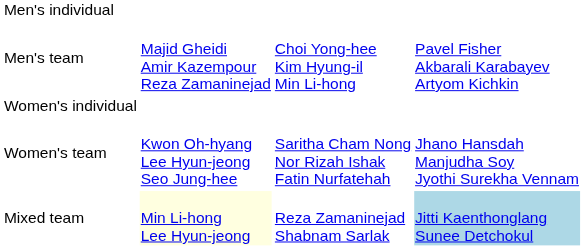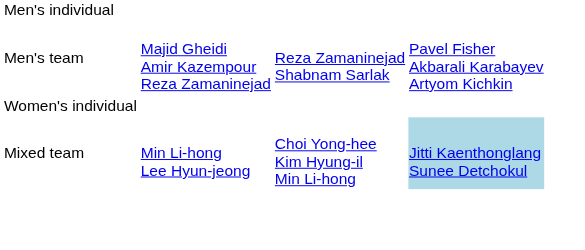 <table>
 <tr>
 <td>Men's individual</td>
 <td></td>
 <td></td>
 <td></td>
 </tr>
 <tr>
 <td>Men's team</td>
 <td><br><a href='#'>Majid Gheidi</a><br><a href='#'>Amir Kazempour</a><br><a href='#'>Reza Zamaninejad</a></td>
-<td><br><a href='#'>Choi Yong-hee</a><br><a href='#'>Kim Hyung-il</a><br><a href='#'>Min Li-hong</a></td>
+<td><br><a href='#'>Reza Zamaninejad</a><br><a href='#'>Shabnam Sarlak</a></td>
 <td><br><a href='#'>Pavel Fisher</a><br><a href='#'>Akbarali Karabayev</a><br><a href='#'>Artyom Kichkin</a></td>
 </tr>
 <tr>
 <td>Women's individual</td>
 <td></td>
 <td></td>
 <td></td>
 </tr>
 <tr>
-<td>Women's team</td>
-<td><br><a href='#'>Kwon Oh-hyang</a><br><a href='#'>Lee Hyun-jeong</a><br><a href='#'>Seo Jung-hee</a></td>
-<td><br><a href='#'>Saritha Cham Nong</a><br><a href='#'>Nor Rizah Ishak</a><br><a href='#'>Fatin Nurfatehah</a></td>
-<td><br><a href='#'>Jhano Hansdah</a><br><a href='#'>Manjudha Soy</a><br><a href='#'>Jyothi Surekha Vennam</a></td>
-</tr>
-<tr>
 <td>Mixed team</td>
-<td style="background: lightyellow;"><br><a href='#'>Min Li-hong</a><br><a href='#'>Lee Hyun-jeong</a></td>
-<td><br><a href='#'>Reza Zamaninejad</a><br><a href='#'>Shabnam Sarlak</a></td>
+<td><br><a href='#'>Min Li-hong</a><br><a href='#'>Lee Hyun-jeong</a></td>
+<td><br><a href='#'>Choi Yong-hee</a><br><a href='#'>Kim Hyung-il</a><br><a href='#'>Min Li-hong</a></td>
 <td style="background: lightblue;"><br><a href='#'>Jitti Kaenthonglang</a><br><a href='#'>Sunee Detchokul</a></td>
 </tr>
 </table>
